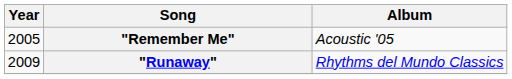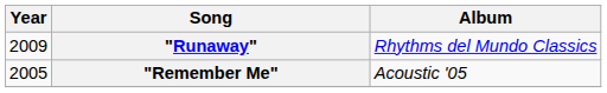 <table class="wikitable plainrowheaders">
 <tr>
 <th>Year</th>
 <th style="width:18em;">Song</th>
 <th>Album</th>
 </tr>
 <tr>
+<td>2009</td>
+<th scope="row">"<a href='#'>Runaway</a>"</th>
+<td><em><a href='#'>Rhythms del Mundo Classics</a></em></td>
+</tr>
+<tr>
 <td>2005</td>
 <th scope="row">"Remember Me"</th>
 <td><em>Acoustic '05</em></td>
 </tr>
 <tr>
-<td>2009</td>
-<th scope="row">"<a href='#'>Runaway</a>"</th>
-<td><em><a href='#'>Rhythms del Mundo Classics</a></em></td>
-</tr>
-<tr>
 </tr>
 </table>
